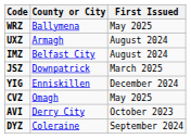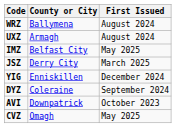 <table class="wikitable">
 <tr>
 <th>Code</th>
 <th>County or City</th>
 <th>First Issued</th>
 </tr>
 <tr>
 <td><strong>WRZ</strong></td>
 <td><a href='#'>Ballymena</a></td>
-<td>May 2025</td>
+<td>August 2024</td>
 </tr>
 <tr>
 <td><strong>UXZ</strong></td>
 <td><a href='#'>Armagh</a></td>
 <td>August 2024</td>
 </tr>
 <tr>
 <td><strong>IMZ</strong></td>
 <td><a href='#'>Belfast City</a></td>
-<td>August 2024</td>
+<td>May 2025</td>
 </tr>
 <tr>
 <td><strong>JSZ</strong></td>
-<td><a href='#'>Downpatrick</a></td>
+<td><a href='#'>Derry City</a></td>
 <td>March 2025</td>
 </tr>
 <tr>
 <td><strong>YIG</strong></td>
 <td><a href='#'>Enniskillen</a></td>
 <td>December 2024</td>
 </tr>
 <tr>
+<td><strong>DYZ</strong></td>
+<td><a href='#'>Coleraine</a></td>
+<td>September 2024</td>
+</tr>
+<tr>
+<td><strong>AVI</strong></td>
+<td><a href='#'>Downpatrick</a></td>
+<td>October 2023</td>
+</tr>
+<tr>
 <td><strong>CVZ</strong></td>
 <td><a href='#'>Omagh</a></td>
 <td>May 2025</td>
 </tr>
-<tr>
-<td><strong>AVI</strong></td>
-<td><a href='#'>Derry City</a></td>
-<td>October 2023</td>
-</tr>
-<tr>
-<td><strong>DYZ</strong></td>
-<td><a href='#'>Coleraine</a></td>
-<td>September 2024</td>
-</tr>
 </table>
